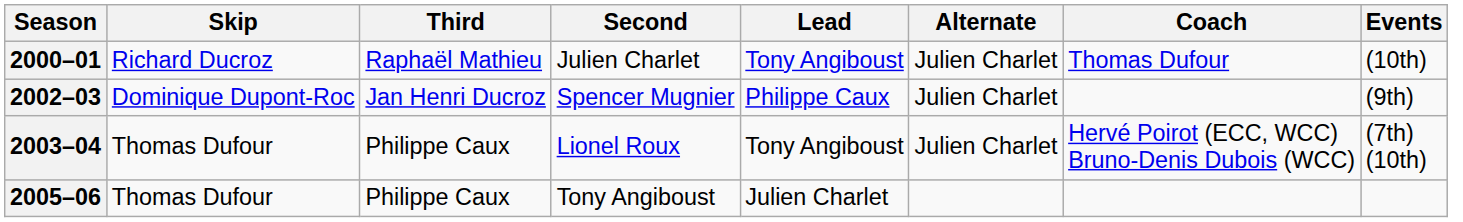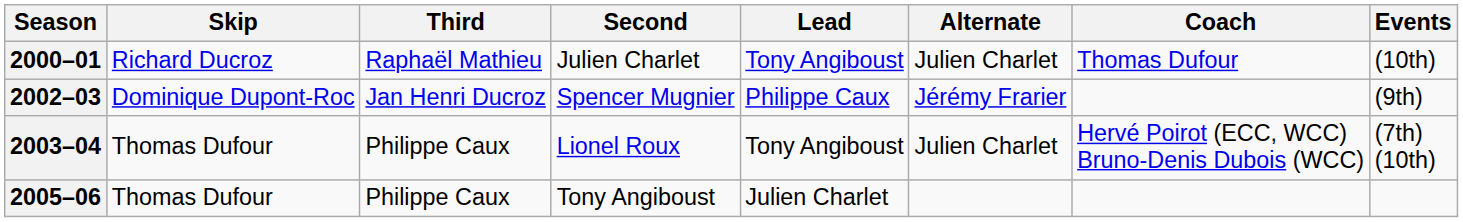 <table class="wikitable">
 <tr>
 <th scope="col">Season</th>
 <th scope="col">Skip</th>
 <th scope="col">Third</th>
 <th scope="col">Second</th>
 <th scope="col">Lead</th>
 <th scope="col">Alternate</th>
 <th scope="col">Coach</th>
 <th scope="col">Events</th>
 </tr>
 <tr>
 <th scope="row">2000–01</th>
 <td><a href='#'>Richard Ducroz</a></td>
 <td><a href='#'>Raphaël Mathieu</a></td>
 <td>Julien Charlet</td>
 <td><a href='#'>Tony Angiboust</a></td>
 <td>Julien Charlet</td>
 <td><a href='#'>Thomas Dufour</a></td>
 <td> (10th)</td>
 </tr>
 <tr>
 <th scope="row">2002–03</th>
 <td><a href='#'>Dominique Dupont-Roc</a></td>
 <td><a href='#'>Jan Henri Ducroz</a></td>
 <td><a href='#'>Spencer Mugnier</a></td>
 <td><a href='#'>Philippe Caux</a></td>
-<td>Julien Charlet</td>
+<td><a href='#'>Jérémy Frarier</a></td>
 <td></td>
 <td> (9th)</td>
 </tr>
 <tr>
 <th scope="row">2003–04</th>
 <td>Thomas Dufour</td>
 <td>Philippe Caux</td>
 <td><a href='#'>Lionel Roux</a></td>
 <td>Tony Angiboust</td>
 <td>Julien Charlet</td>
 <td><a href='#'>Hervé Poirot</a> (ECC, WCC)<br><a href='#'>Bruno-Denis Dubois</a> (WCC)</td>
 <td> (7th)<br> (10th)</td>
 </tr>
 <tr>
 <th scope="row">2005–06</th>
 <td>Thomas Dufour</td>
 <td>Philippe Caux</td>
 <td>Tony Angiboust</td>
 <td>Julien Charlet</td>
 <td></td>
 <td></td>
 <td></td>
 </tr>
 </table>
